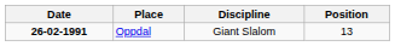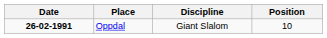 <table class="wikitable" width=40% style="font-size:90%; text-align:center;">
 <tr>
 <th>Date</th>
 <th>Place</th>
 <th>Discipline</th>
 <th>Position</th>
 </tr>
 <tr>
 <td><strong>26-02-1991</strong></td>
 <td align=left> <a href='#'>Oppdal</a></td>
 <td>Giant Slalom</td>
-<td>13</td>
+<td>10</td>
 </tr>
 </table>
